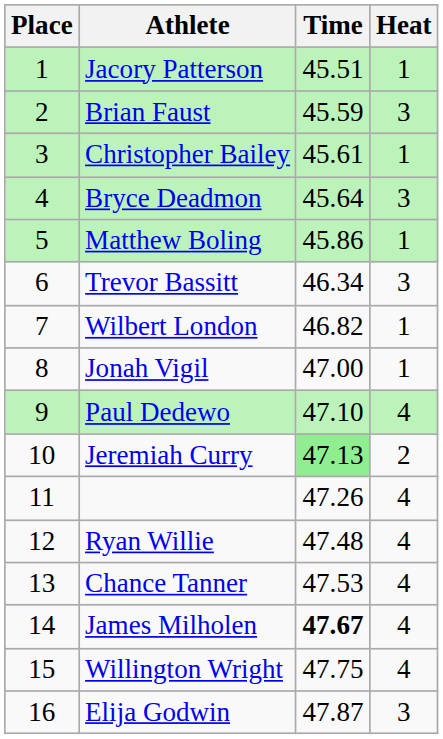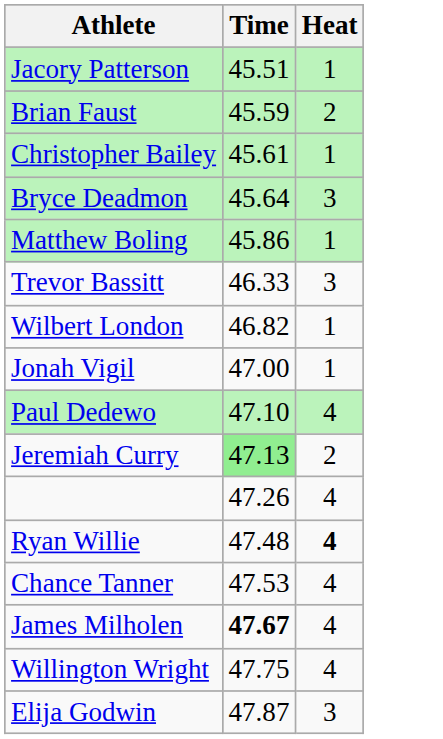 <table class="wikitable">
 <tr>
-<th>Place</th>
 <th>Athlete</th>
 <th>Time</th>
 <th>Heat</th>
 </tr>
 <tr bgcolor=#bbf3bb>
-<td align=center>1</td>
 <td><a href='#'>Jacory Patterson</a></td>
 <td>45.51</td>
 <td align=center>1</td>
 </tr>
 <tr bgcolor=#bbf3bb>
-<td align=center>2</td>
 <td><a href='#'>Brian Faust</a></td>
 <td>45.59</td>
-<td align=center>3</td>
+<td align=center>2</td>
 </tr>
 <tr bgcolor=#bbf3bb>
-<td align=center>3</td>
 <td><a href='#'>Christopher Bailey</a></td>
 <td>45.61</td>
 <td align=center>1</td>
 </tr>
 <tr bgcolor=#bbf3bb>
-<td align=center>4</td>
 <td><a href='#'>Bryce Deadmon</a></td>
 <td>45.64</td>
 <td align=center>3</td>
 </tr>
 <tr bgcolor=#bbf3bb>
-<td align=center>5</td>
 <td><a href='#'>Matthew Boling</a></td>
 <td>45.86</td>
 <td align=center>1</td>
 </tr>
 <tr>
-<td align=center>6</td>
 <td><a href='#'>Trevor Bassitt</a></td>
-<td>46.34</td>
+<td>46.33</td>
 <td align=center>3</td>
 </tr>
 <tr>
-<td align=center>7</td>
 <td><a href='#'>Wilbert London</a></td>
 <td>46.82</td>
 <td align=center>1</td>
 </tr>
 <tr>
-<td align=center>8</td>
 <td><a href='#'>Jonah Vigil</a></td>
 <td>47.00</td>
 <td align=center>1</td>
 </tr>
 <tr bgcolor=#bbf3bb>
-<td align=center>9</td>
 <td><a href='#'>Paul Dedewo</a></td>
 <td>47.10</td>
 <td align=center>4</td>
 </tr>
 <tr>
-<td align=center>10</td>
 <td><a href='#'>Jeremiah Curry</a></td>
 <td style="background: lightgreen;">47.13</td>
 <td align=center>2</td>
 </tr>
 <tr>
-<td align=center>11</td>
 <td></td>
 <td>47.26</td>
 <td align=center>4</td>
 </tr>
 <tr>
-<td align=center>12</td>
 <td><a href='#'>Ryan Willie</a></td>
 <td>47.48</td>
-<td align=center>4</td>
+<td align=center><strong>4</strong></td>
 </tr>
 <tr>
-<td align=center>13</td>
 <td><a href='#'>Chance Tanner</a></td>
 <td>47.53</td>
 <td align=center>4</td>
 </tr>
 <tr>
-<td align=center>14</td>
 <td><a href='#'>James Milholen</a></td>
 <td><strong>47.67</strong></td>
 <td align=center>4</td>
 </tr>
 <tr>
-<td align=center>15</td>
 <td><a href='#'>Willington Wright</a></td>
 <td>47.75</td>
 <td align=center>4</td>
 </tr>
 <tr>
-<td align=center>16</td>
 <td><a href='#'>Elija Godwin</a></td>
 <td>47.87</td>
 <td align=center>3</td>
 </tr>
 </table>
